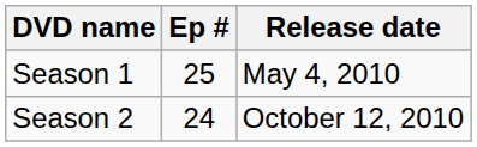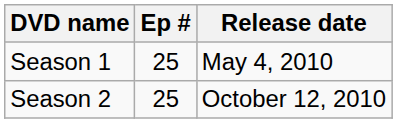 <table class="wikitable">
 <tr>
 <th>DVD name</th>
 <th>Ep #</th>
 <th>Release date</th>
 </tr>
 <tr>
 <td>Season 1</td>
 <td align="center">25</td>
 <td>May 4, 2010</td>
 </tr>
 <tr>
 <td>Season 2</td>
-<td align="center">24</td>
+<td align="center">25</td>
 <td>October 12, 2010</td>
 </tr>
 </table>
